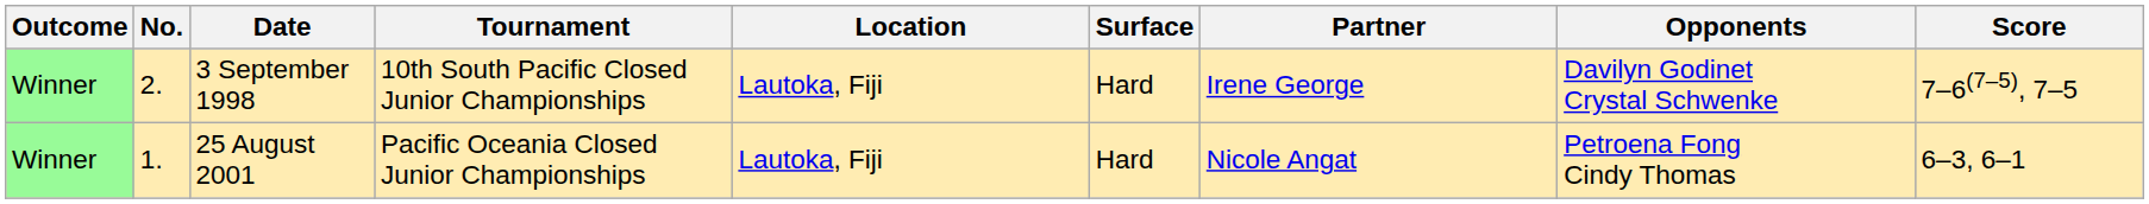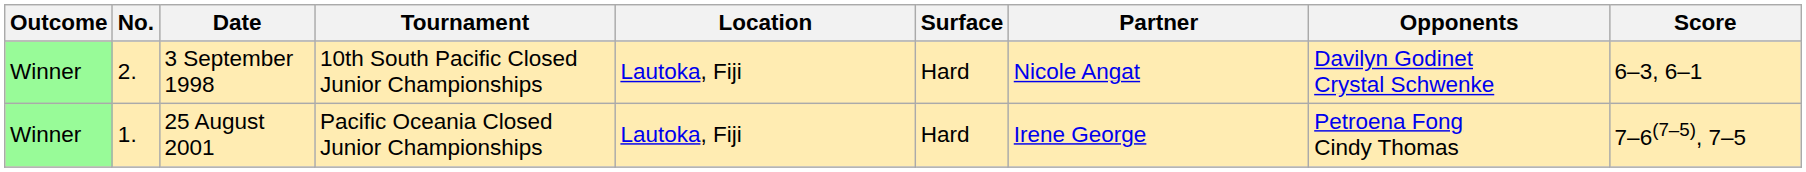 <table class="sortable wikitable" style=font-size:97%>
 <tr>
 <th>Outcome</th>
 <th>No.</th>
 <th width=100>Date</th>
 <th width=200>Tournament</th>
 <th width=200>Location</th>
 <th>Surface</th>
 <th width=200>Partner</th>
 <th width=200>Opponents</th>
 <th width=125>Score</th>
 </tr>
 <tr bgcolor=#ffecb2>
 <td bgcolor=#98fb98>Winner</td>
 <td>2.</td>
 <td>3 September 1998</td>
 <td>10th South Pacific Closed Junior Championships</td>
 <td><a href='#'>Lautoka</a>, Fiji</td>
 <td>Hard</td>
-<td> <a href='#'>Irene George</a></td>
+<td> <a href='#'>Nicole Angat</a></td>
 <td> <a href='#'>Davilyn Godinet</a><br> <a href='#'>Crystal Schwenke</a></td>
-<td>7–6<sup>(7–5)</sup>, 7–5</td>
+<td>6–3, 6–1</td>
 </tr>
 <tr bgcolor=#ffecb2>
 <td bgcolor=#98fb98>Winner</td>
 <td>1.</td>
 <td>25 August 2001</td>
 <td>Pacific Oceania Closed Junior Championships</td>
 <td><a href='#'>Lautoka</a>, Fiji</td>
 <td>Hard</td>
-<td> <a href='#'>Nicole Angat</a></td>
+<td> <a href='#'>Irene George</a></td>
 <td> <a href='#'>Petroena Fong</a><br> Cindy Thomas</td>
-<td>6–3, 6–1</td>
+<td>7–6<sup>(7–5)</sup>, 7–5</td>
 </tr>
 </table>
